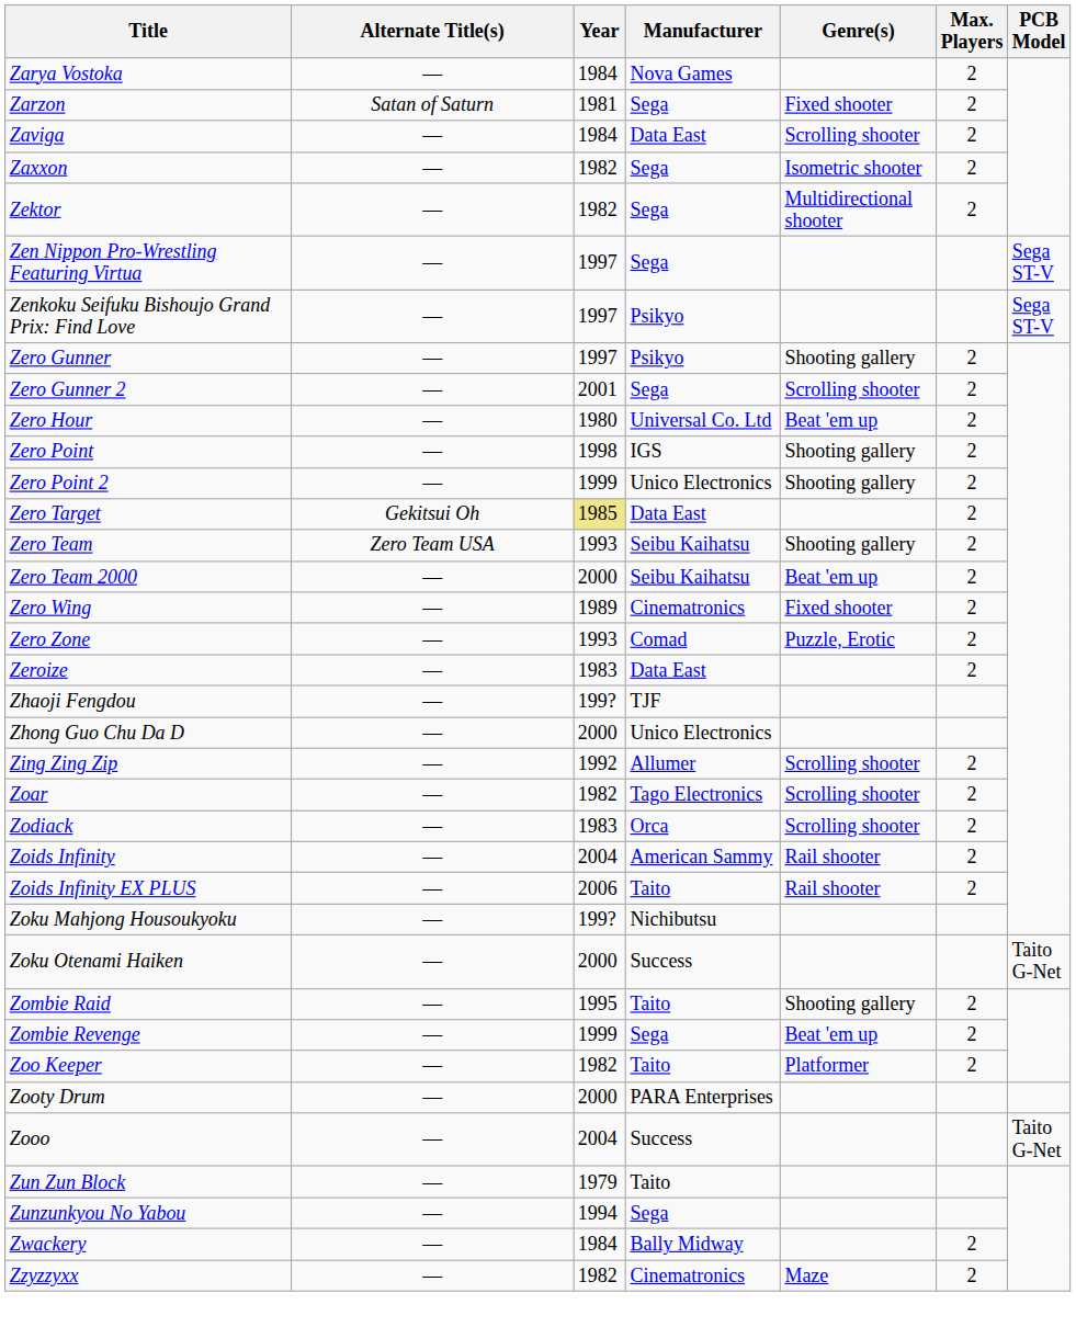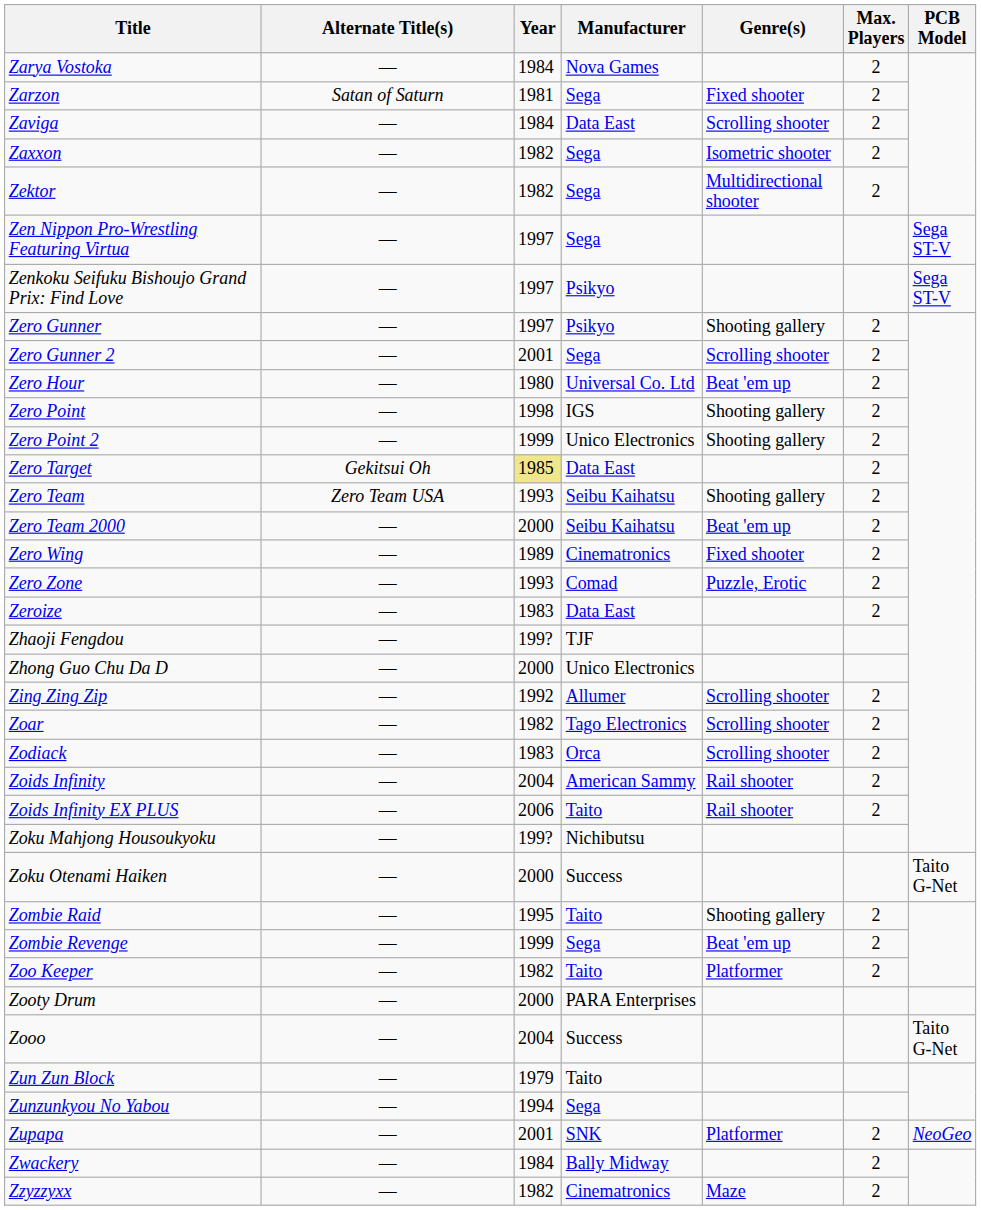 <table class="wikitable sortable">
 <tr>
 <th width=30%>Title</th>
 <th width=30%>Alternate Title(s)</th>
 <th width=5%>Year</th>
 <th width=15%>Manufacturer</th>
 <th width=15%>Genre(s)</th>
 <th width=5%>Max. Players</th>
 <th width=15%>PCB Model</th>
 </tr>
 <tr>
 <td><em><a href='#'>Zarya Vostoka</a></em></td>
 <td style="text-align:center;">—</td>
 <td>1984</td>
 <td><a href='#'>Nova Games</a></td>
 <td></td>
 <td style="text-align:center;">2</td>
 </tr>
 <tr>
 <td><em><a href='#'>Zarzon</a></em></td>
 <td style="text-align:center;"><em>Satan of Saturn</em></td>
 <td>1981</td>
 <td><a href='#'>Sega</a></td>
 <td><a href='#'>Fixed shooter</a></td>
 <td style="text-align:center;">2</td>
 </tr>
 <tr>
 <td><em><a href='#'>Zaviga</a></em></td>
 <td style="text-align:center;">—</td>
 <td>1984</td>
 <td><a href='#'>Data East</a></td>
 <td><a href='#'>Scrolling shooter</a></td>
 <td style="text-align:center;">2</td>
 </tr>
 <tr>
 <td><em><a href='#'>Zaxxon</a></em></td>
 <td style="text-align:center;">—</td>
 <td>1982</td>
 <td><a href='#'>Sega</a></td>
 <td><a href='#'>Isometric shooter</a></td>
 <td style="text-align:center;">2</td>
 </tr>
 <tr>
 <td><em><a href='#'>Zektor</a></em></td>
 <td style="text-align:center;">—</td>
 <td>1982</td>
 <td><a href='#'>Sega</a></td>
 <td><a href='#'>Multidirectional shooter</a></td>
 <td style="text-align:center;">2</td>
 </tr>
 <tr>
 <td><em><a href='#'>Zen Nippon Pro-Wrestling Featuring Virtua</a></em></td>
 <td style="text-align:center;">—</td>
 <td>1997</td>
 <td><a href='#'>Sega</a></td>
 <td></td>
 <td></td>
 <td><a href='#'>Sega ST-V</a></td>
 </tr>
 <tr>
 <td><em>Zenkoku Seifuku Bishoujo Grand Prix: Find Love</em></td>
 <td style="text-align:center;">—</td>
 <td>1997</td>
 <td><a href='#'>Psikyo</a></td>
 <td></td>
 <td></td>
 <td><a href='#'>Sega ST-V</a></td>
 </tr>
 <tr>
 <td><em><a href='#'>Zero Gunner</a></em></td>
 <td style="text-align:center;">—</td>
 <td>1997</td>
 <td><a href='#'>Psikyo</a></td>
 <td>Shooting gallery</td>
 <td style="text-align:center;">2</td>
 </tr>
 <tr>
 <td><em><a href='#'>Zero Gunner 2</a></em></td>
 <td style="text-align:center;">—</td>
 <td>2001</td>
 <td><a href='#'>Sega</a></td>
 <td><a href='#'>Scrolling shooter</a></td>
 <td style="text-align:center;">2</td>
 </tr>
 <tr>
 <td><em><a href='#'>Zero Hour</a></em></td>
 <td style="text-align:center;">—</td>
 <td>1980</td>
 <td><a href='#'>Universal Co. Ltd</a></td>
 <td><a href='#'>Beat 'em up</a></td>
 <td style="text-align:center;">2</td>
 </tr>
 <tr>
 <td><em><a href='#'>Zero Point</a></em></td>
 <td style="text-align:center;">—</td>
 <td>1998</td>
 <td>IGS</td>
 <td>Shooting gallery</td>
 <td style="text-align:center;">2</td>
 </tr>
 <tr>
 <td><em><a href='#'>Zero Point 2</a></em></td>
 <td style="text-align:center;">—</td>
 <td>1999</td>
 <td>Unico Electronics</td>
 <td>Shooting gallery</td>
 <td style="text-align:center;">2</td>
 </tr>
 <tr>
 <td><em><a href='#'>Zero Target</a></em></td>
 <td style="text-align:center;"><em>Gekitsui Oh</em></td>
 <td style="background: khaki;">1985</td>
 <td><a href='#'>Data East</a></td>
 <td></td>
 <td style="text-align:center;">2</td>
 </tr>
 <tr>
 <td><em><a href='#'>Zero Team</a></em></td>
 <td style="text-align:center;"><em>Zero Team USA</em></td>
 <td>1993</td>
 <td><a href='#'>Seibu Kaihatsu</a></td>
 <td>Shooting gallery</td>
 <td style="text-align:center;">2</td>
 </tr>
 <tr>
 <td><em><a href='#'>Zero Team 2000</a></em></td>
 <td style="text-align:center;">—</td>
 <td>2000</td>
 <td><a href='#'>Seibu Kaihatsu</a></td>
 <td><a href='#'>Beat 'em up</a></td>
 <td style="text-align:center;">2</td>
 </tr>
 <tr>
 <td><em><a href='#'>Zero Wing</a></em></td>
 <td style="text-align:center;">—</td>
 <td>1989</td>
 <td><a href='#'>Cinematronics</a></td>
 <td><a href='#'>Fixed shooter</a></td>
 <td style="text-align:center;">2</td>
 </tr>
 <tr>
 <td><em><a href='#'>Zero Zone</a></em></td>
 <td style="text-align:center;">—</td>
 <td>1993</td>
 <td><a href='#'>Comad</a></td>
 <td><a href='#'>Puzzle, Erotic</a></td>
 <td style="text-align:center;">2</td>
 </tr>
 <tr>
 <td><em><a href='#'>Zeroize</a></em></td>
 <td style="text-align:center;">—</td>
 <td>1983</td>
 <td><a href='#'>Data East</a></td>
 <td></td>
 <td style="text-align:center;">2</td>
 </tr>
 <tr>
 <td><em>Zhaoji Fengdou</em></td>
 <td style="text-align:center;">—</td>
 <td>199?</td>
 <td>TJF</td>
 <td></td>
 <td></td>
 </tr>
 <tr>
 <td><em>Zhong Guo Chu Da D</em></td>
 <td style="text-align:center;">—</td>
 <td>2000</td>
 <td>Unico Electronics</td>
 <td></td>
 <td></td>
 </tr>
 <tr>
 <td><em><a href='#'>Zing Zing Zip</a></em></td>
 <td style="text-align:center;">—</td>
 <td>1992</td>
 <td><a href='#'>Allumer</a></td>
 <td><a href='#'>Scrolling shooter</a></td>
 <td style="text-align:center;">2</td>
 </tr>
 <tr>
 <td><em><a href='#'>Zoar</a></em></td>
 <td style="text-align:center;">—</td>
 <td>1982</td>
 <td><a href='#'>Tago Electronics</a></td>
 <td><a href='#'>Scrolling shooter</a></td>
 <td style="text-align:center;">2</td>
 </tr>
 <tr>
 <td><em><a href='#'>Zodiack</a></em></td>
 <td style="text-align:center;">—</td>
 <td>1983</td>
 <td><a href='#'>Orca</a></td>
 <td><a href='#'>Scrolling shooter</a></td>
 <td style="text-align:center;">2</td>
 </tr>
 <tr>
 <td><em><a href='#'>Zoids Infinity</a></em></td>
 <td style="text-align:center;">—</td>
 <td>2004</td>
 <td><a href='#'>American Sammy</a></td>
 <td><a href='#'>Rail shooter</a></td>
 <td style="text-align:center;">2</td>
 </tr>
 <tr>
 <td><em><a href='#'>Zoids Infinity EX PLUS</a></em></td>
 <td style="text-align:center;">—</td>
 <td>2006</td>
 <td><a href='#'>Taito</a></td>
 <td><a href='#'>Rail shooter</a></td>
 <td style="text-align:center;">2</td>
 </tr>
 <tr>
 <td><em>Zoku Mahjong Housoukyoku</em></td>
 <td style="text-align:center;">—</td>
 <td>199?</td>
 <td>Nichibutsu</td>
 <td></td>
 <td></td>
 </tr>
 <tr>
 <td><em>Zoku Otenami Haiken</em></td>
 <td style="text-align:center;">—</td>
 <td>2000</td>
 <td>Success</td>
 <td></td>
 <td></td>
 <td>Taito G-Net</td>
 </tr>
 <tr>
 <td><em><a href='#'>Zombie Raid</a></em></td>
 <td style="text-align:center;">—</td>
 <td>1995</td>
 <td><a href='#'>Taito</a></td>
 <td>Shooting gallery</td>
 <td style="text-align:center;">2</td>
 </tr>
 <tr>
 <td><em><a href='#'>Zombie Revenge</a></em></td>
 <td style="text-align:center;">—</td>
 <td>1999</td>
 <td><a href='#'>Sega</a></td>
 <td><a href='#'>Beat 'em up</a></td>
 <td style="text-align:center;">2</td>
 </tr>
 <tr>
 <td><em><a href='#'>Zoo Keeper</a></em></td>
 <td style="text-align:center;">—</td>
 <td>1982</td>
 <td><a href='#'>Taito</a></td>
 <td><a href='#'>Platformer</a></td>
 <td style="text-align:center;">2</td>
 </tr>
 <tr>
 <td><em>Zooty Drum</em></td>
 <td style="text-align:center;">—</td>
 <td>2000</td>
 <td>PARA Enterprises</td>
 <td></td>
 <td></td>
 <td></td>
 </tr>
 <tr>
 <td><em>Zooo</em></td>
 <td style="text-align:center;">—</td>
 <td>2004</td>
 <td>Success</td>
 <td></td>
 <td></td>
 <td>Taito G-Net</td>
 </tr>
 <tr>
 <td><em><a href='#'>Zun Zun Block</a></em></td>
 <td style="text-align:center;">—</td>
 <td>1979</td>
 <td>Taito</td>
 <td></td>
 <td></td>
 </tr>
 <tr>
 <td><em><a href='#'>Zunzunkyou No Yabou</a></em></td>
 <td style="text-align:center;">—</td>
 <td>1994</td>
 <td><a href='#'>Sega</a></td>
 <td></td>
 <td></td>
 </tr>
 <tr>
+<td><em><a href='#'>Zupapa</a></em></td>
+<td style="text-align:center;">—</td>
+<td>2001</td>
+<td><a href='#'>SNK</a></td>
+<td><a href='#'>Platformer</a></td>
+<td style="text-align:center;">2</td>
+<td><em><a href='#'>NeoGeo</a></em></td>
+</tr>
+<tr>
 <td><em><a href='#'>Zwackery</a></em></td>
 <td style="text-align:center;">—</td>
 <td>1984</td>
 <td><a href='#'>Bally Midway</a></td>
 <td></td>
 <td style="text-align:center;">2</td>
 </tr>
 <tr>
 <td><em><a href='#'>Zzyzzyxx</a></em></td>
 <td style="text-align:center;">—</td>
 <td>1982</td>
 <td><a href='#'>Cinematronics</a></td>
 <td><a href='#'>Maze</a></td>
 <td style="text-align:center;">2</td>
 </tr>
 </table>
